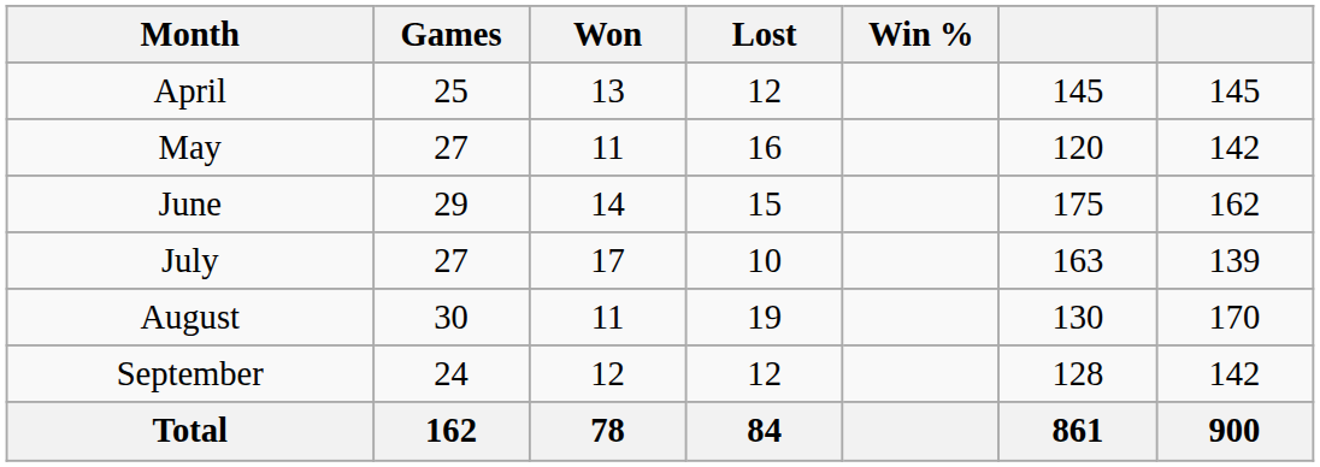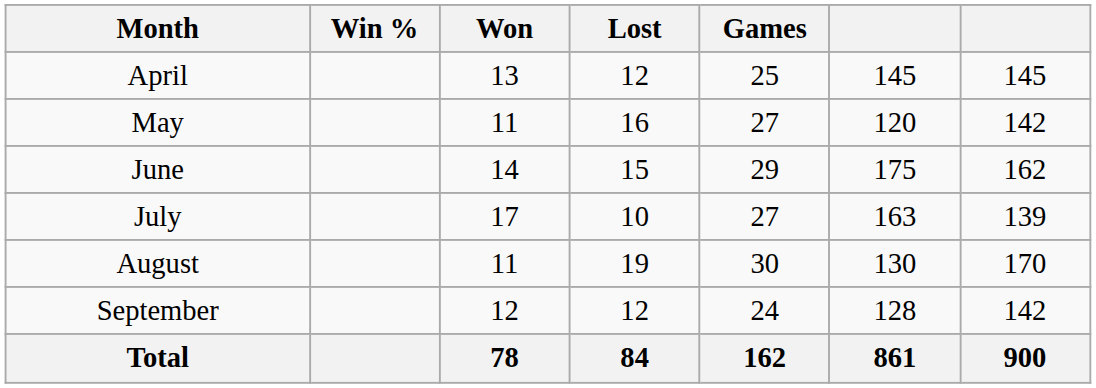 <table class="wikitable" style="font-size:95%; text-align:center; width:38em;margin: 0.5em auto;">
 <tr>
 <th width="28%">Month</th>
-<th width="12%">Games</th>
+<th width="12%">Win %</th>
 <th width="12%">Won</th>
 <th width="12%">Lost</th>
-<th width="12%">Win %</th>
+<th width="12%">Games</th>
 <th width="12%"></th>
 <th width="12%"></th>
 </tr>
 <tr>
 <td>April</td>
-<td>25</td>
+<td></td>
 <td>13</td>
 <td>12</td>
-<td></td>
+<td>25</td>
 <td>145</td>
 <td>145</td>
 </tr>
 <tr>
 <td>May</td>
-<td>27</td>
+<td></td>
 <td>11</td>
 <td>16</td>
-<td></td>
+<td>27</td>
 <td>120</td>
 <td>142</td>
 </tr>
 <tr>
 <td>June</td>
-<td>29</td>
+<td></td>
 <td>14</td>
 <td>15</td>
-<td></td>
+<td>29</td>
 <td>175</td>
 <td>162</td>
 </tr>
 <tr>
 <td>July</td>
-<td>27</td>
+<td></td>
 <td>17</td>
 <td>10</td>
-<td></td>
+<td>27</td>
 <td>163</td>
 <td>139</td>
 </tr>
 <tr>
 <td>August</td>
-<td>30</td>
+<td></td>
 <td>11</td>
 <td>19</td>
-<td></td>
+<td>30</td>
 <td>130</td>
 <td>170</td>
 </tr>
 <tr>
 <td>September</td>
-<td>24</td>
+<td></td>
 <td>12</td>
 <td>12</td>
-<td></td>
+<td>24</td>
 <td>128</td>
 <td>142</td>
 </tr>
 <tr>
 <th>Total</th>
-<th>162</th>
+<th></th>
 <th>78</th>
 <th>84</th>
-<th></th>
+<th>162</th>
 <th>861</th>
 <th>900</th>
 </tr>
 </table>
